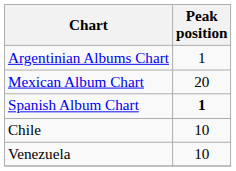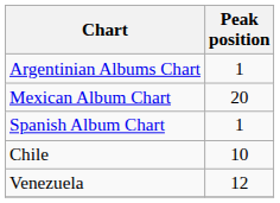 <table class="wikitable">
 <tr>
 <th align="center">Chart</th>
 <th align="center">Peak<br>position</th>
 </tr>
 <tr>
 <td align="left"><a href='#'>Argentinian Albums Chart</a></td>
 <td align="center">1</td>
 </tr>
 <tr>
 <td align="left"><a href='#'>Mexican Album Chart</a></td>
 <td align="center">20</td>
 </tr>
 <tr>
 <td align="left"><a href='#'>Spanish Album Chart</a></td>
-<td align="center"><strong>1</strong></td>
+<td align="center">1</td>
 </tr>
 <tr>
 <td align="left">Chile</td>
 <td align="center">10</td>
 </tr>
 <tr>
 <td align="left">Venezuela</td>
-<td align="center">10</td>
+<td align="center">12</td>
 </tr>
 <tr>
 </tr>
 </table>
